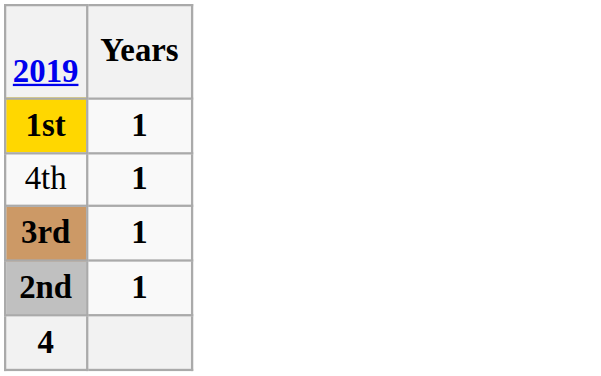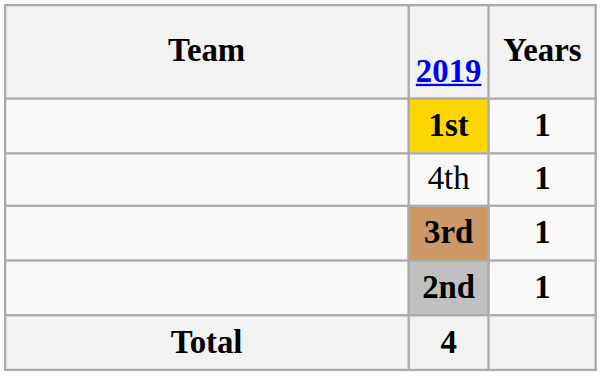 <table class="wikitable" style="text-align:center; font-size:90%">
 <tr>
+<th width=170>Team</th>
 <th width=25><br><a href='#'>2019</a></th>
 <th width=40>Years</th>
 </tr>
 <tr>
+<td align=left></td>
 <td bgcolor=gold><strong>1st</strong></td>
 <td><strong>1</strong></td>
 </tr>
 <tr>
+<td align=left></td>
 <td>4th</td>
 <td><strong>1</strong></td>
 </tr>
 <tr>
+<td align=left></td>
 <td bgcolor=cc9966><strong>3rd</strong></td>
 <td><strong>1</strong></td>
 </tr>
 <tr>
+<td align=left></td>
 <td bgcolor=silver><strong>2nd</strong></td>
 <td><strong>1</strong></td>
 </tr>
 <tr>
+<th>Total</th>
 <th>4</th>
 <th></th>
 </tr>
 </table>
